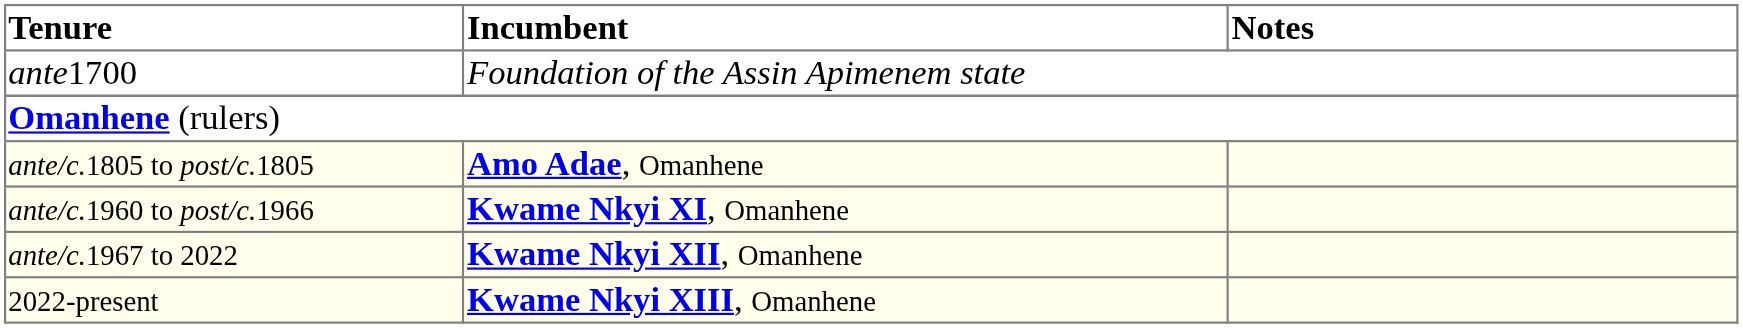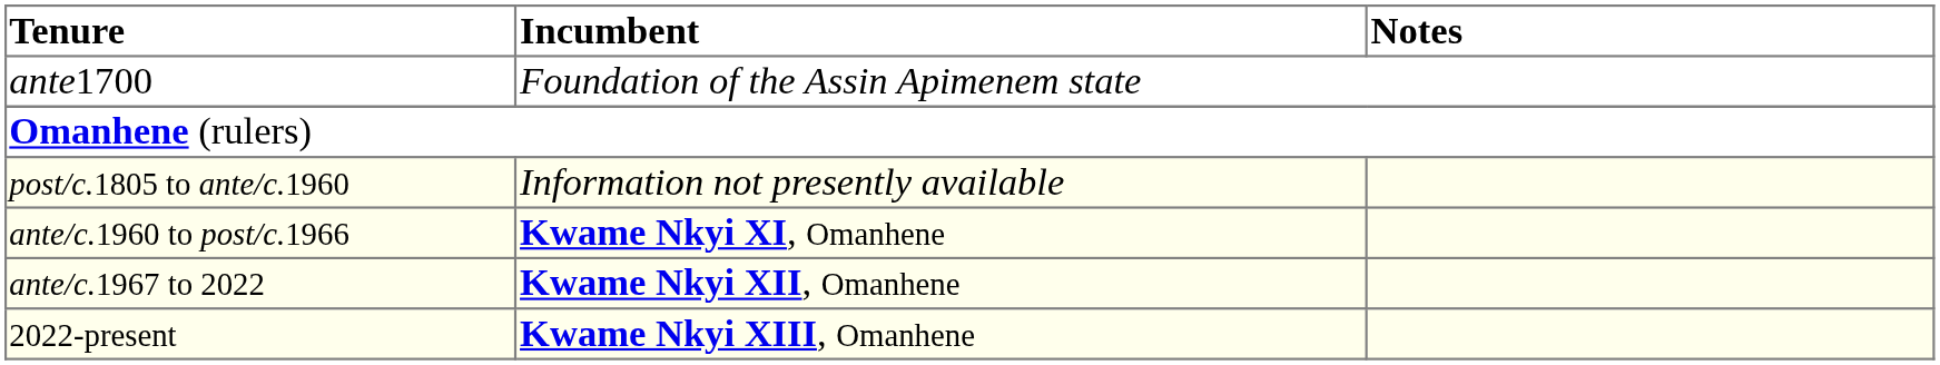 <table border=1 style="border-collapse: collapse">
 <tr align=left>
 <th width="18%">Tenure</th>
 <th width="30%">Incumbent</th>
 <th width="20%">Notes</th>
 </tr>
 <tr valign=top>
 <td><em>ante</em>1700</td>
 <td colspan="2"><em>Foundation of the Assin Apimenem state</em></td>
 </tr>
 <tr valign=top>
 </tr>
 <tr align=left>
 </tr>
 <tr valign=top>
 <td colspan="3"><strong><a href='#'>Omanhene</a></strong> (rulers)</td>
 </tr>
 <tr valign=top bgcolor="#ffffec">
-<td><small><em>ante/c.</em>1805 to <em>post/c.</em>1805</small></td>
-<td><strong><a href='#'>Amo Adae</a></strong>, <small>Omanhene</small></td>
+<td><small><em>post/c.</em>1805 to <em>ante/c.</em>1960</small></td>
+<td><em>Information not presently available</em></td>
 <td></td>
 </tr>
 <tr valign=top bgcolor="#ffffec">
 <td><small><em>ante/c.</em>1960 to <em>post/c.</em>1966</small></td>
 <td><strong><a href='#'>Kwame Nkyi XI</a></strong>, <small>Omanhene</small></td>
 <td></td>
 </tr>
 <tr valign=top bgcolor="#ffffec">
 <td><small><em>ante/c.</em>1967 to 2022</small></td>
 <td><strong><a href='#'>Kwame Nkyi XII</a></strong>, <small>Omanhene</small></td>
 <td></td>
 </tr>
 <tr valign=top bgcolor="#ffffec">
 <td><small>2022-present</small></td>
 <td><strong><a href='#'>Kwame Nkyi XIII</a></strong>, <small>Omanhene</small></td>
 <td></td>
 </tr>
 </table>
